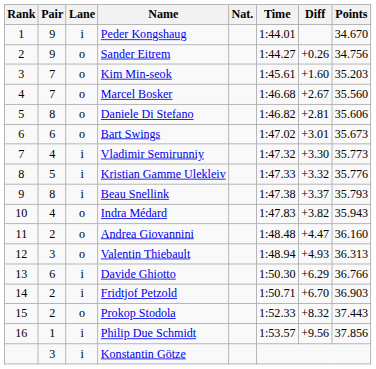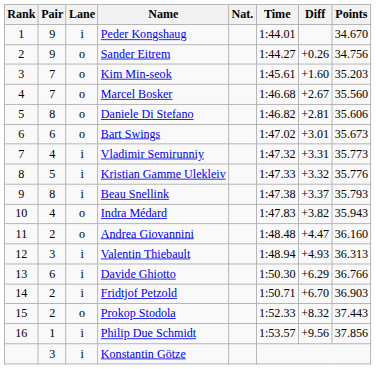 <table class="wikitable sortable" style="text-align:center; font-size:90%">
 <tr>
 <th>Rank</th>
 <th>Pair</th>
 <th>Lane</th>
 <th>Name</th>
 <th>Nat.</th>
 <th>Time</th>
 <th>Diff</th>
 <th>Points</th>
 </tr>
 <tr>
 <td>1</td>
 <td>9</td>
 <td>i</td>
 <td align=left><a href='#'>Peder Kongshaug</a></td>
 <td></td>
 <td>1:44.01</td>
 <td></td>
 <td>34.670</td>
 </tr>
 <tr>
 <td>2</td>
 <td>9</td>
 <td>o</td>
 <td align=left><a href='#'>Sander Eitrem</a></td>
 <td></td>
 <td>1:44.27</td>
 <td>+0.26</td>
 <td>34.756</td>
 </tr>
 <tr>
 <td>3</td>
 <td>7</td>
 <td>o</td>
 <td align=left><a href='#'>Kim Min-seok</a></td>
 <td></td>
 <td>1:45.61</td>
 <td>+1.60</td>
 <td>35.203</td>
 </tr>
 <tr>
 <td>4</td>
 <td>7</td>
 <td>o</td>
 <td align=left><a href='#'>Marcel Bosker</a></td>
 <td></td>
 <td>1:46.68</td>
 <td>+2.67</td>
 <td>35.560</td>
 </tr>
 <tr>
 <td>5</td>
 <td>8</td>
 <td>o</td>
 <td align=left><a href='#'>Daniele Di Stefano</a></td>
 <td></td>
 <td>1:46.82</td>
 <td>+2.81</td>
 <td>35.606</td>
 </tr>
 <tr>
 <td>6</td>
 <td>6</td>
 <td>o</td>
 <td align=left><a href='#'>Bart Swings</a></td>
 <td></td>
 <td>1:47.02</td>
 <td>+3.01</td>
 <td>35.673</td>
 </tr>
 <tr>
 <td>7</td>
 <td>4</td>
 <td>i</td>
 <td align=left><a href='#'>Vladimir Semirunniy</a></td>
 <td></td>
 <td>1:47.32</td>
-<td>+3.30</td>
+<td>+3.31</td>
 <td>35.773</td>
 </tr>
 <tr>
 <td>8</td>
 <td>5</td>
 <td>i</td>
 <td align=left><a href='#'>Kristian Gamme Ulekleiv</a></td>
 <td></td>
 <td>1:47.33</td>
 <td>+3.32</td>
 <td>35.776</td>
 </tr>
 <tr>
 <td>9</td>
 <td>8</td>
 <td>i</td>
 <td align=left><a href='#'>Beau Snellink</a></td>
 <td></td>
 <td>1:47.38</td>
 <td>+3.37</td>
 <td>35.793</td>
 </tr>
 <tr>
 <td>10</td>
 <td>4</td>
 <td>o</td>
 <td align=left><a href='#'>Indra Médard</a></td>
 <td></td>
 <td>1:47.83</td>
 <td>+3.82</td>
 <td>35.943</td>
 </tr>
 <tr>
 <td>11</td>
 <td>2</td>
 <td>o</td>
 <td align=left><a href='#'>Andrea Giovannini</a></td>
 <td></td>
 <td>1:48.48</td>
 <td>+4.47</td>
 <td>36.160</td>
 </tr>
 <tr>
 <td>12</td>
 <td>3</td>
-<td>o</td>
+<td>i</td>
 <td align=left><a href='#'>Valentin Thiebault</a></td>
 <td></td>
 <td>1:48.94</td>
 <td>+4.93</td>
 <td>36.313</td>
 </tr>
 <tr>
 <td>13</td>
 <td>6</td>
 <td>i</td>
 <td align=left><a href='#'>Davide Ghiotto</a></td>
 <td></td>
 <td>1:50.30</td>
 <td>+6.29</td>
 <td>36.766</td>
 </tr>
 <tr>
 <td>14</td>
 <td>2</td>
 <td>i</td>
 <td align=left><a href='#'>Fridtjof Petzold</a></td>
 <td></td>
 <td>1:50.71</td>
 <td>+6.70</td>
 <td>36.903</td>
 </tr>
 <tr>
 <td>15</td>
 <td>2</td>
 <td>o</td>
 <td align=left><a href='#'>Prokop Stodola</a></td>
 <td></td>
 <td>1:52.33</td>
 <td>+8.32</td>
 <td>37.443</td>
 </tr>
 <tr>
 <td>16</td>
 <td>1</td>
 <td>i</td>
 <td align=left><a href='#'>Philip Due Schmidt</a></td>
 <td></td>
 <td>1:53.57</td>
 <td>+9.56</td>
 <td>37.856</td>
 </tr>
 <tr>
 <td></td>
 <td>3</td>
 <td>i</td>
 <td align=left><a href='#'>Konstantin Götze</a></td>
 <td></td>
 <td colspan=3></td>
 </tr>
 </table>
